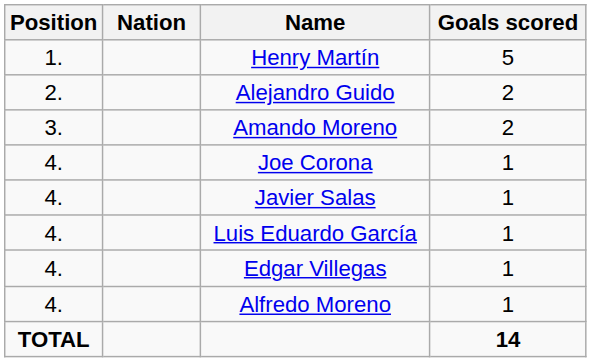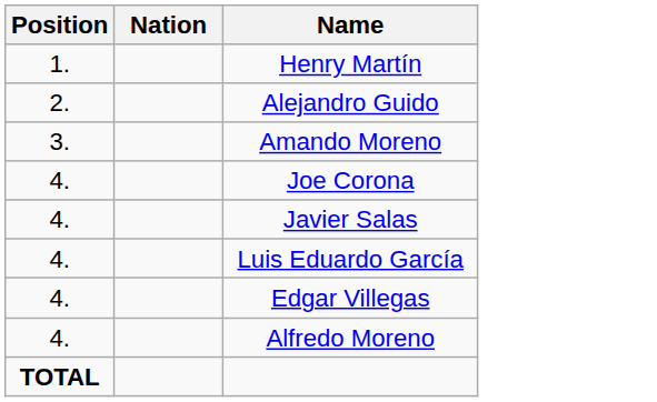 <table class="wikitable" style="font-size: 95%; text-align: center;">
 <tr>
 <th width=60>Position</th>
 <th width=60>Nation</th>
 <th width=150>Name</th>
-<th width=100>Goals scored</th>
 </tr>
 <tr>
 <td>1.</td>
 <td> </td>
 <td><a href='#'>Henry Martín</a></td>
-<td>5</td>
 </tr>
 <tr>
 <td>2.</td>
 <td></td>
 <td><a href='#'>Alejandro Guido</a></td>
-<td>2</td>
 </tr>
 <tr>
 <td>3.</td>
 <td></td>
 <td><a href='#'>Amando Moreno</a></td>
-<td>2</td>
 </tr>
 <tr>
 <td>4.</td>
 <td></td>
 <td><a href='#'>Joe Corona</a></td>
-<td>1</td>
 </tr>
 <tr>
 <td>4.</td>
 <td></td>
 <td><a href='#'>Javier Salas</a></td>
-<td>1</td>
 </tr>
 <tr>
 <td>4.</td>
 <td></td>
 <td><a href='#'>Luis Eduardo García</a></td>
-<td>1</td>
 </tr>
 <tr>
 <td>4.</td>
 <td></td>
 <td><a href='#'>Edgar Villegas</a></td>
-<td>1</td>
 </tr>
 <tr>
 <td>4.</td>
 <td></td>
 <td><a href='#'>Alfredo Moreno</a></td>
-<td>1</td>
 </tr>
 <tr>
 <td><strong>TOTAL</strong></td>
 <td></td>
 <td></td>
-<td><strong>14</strong></td>
 </tr>
 </table>
